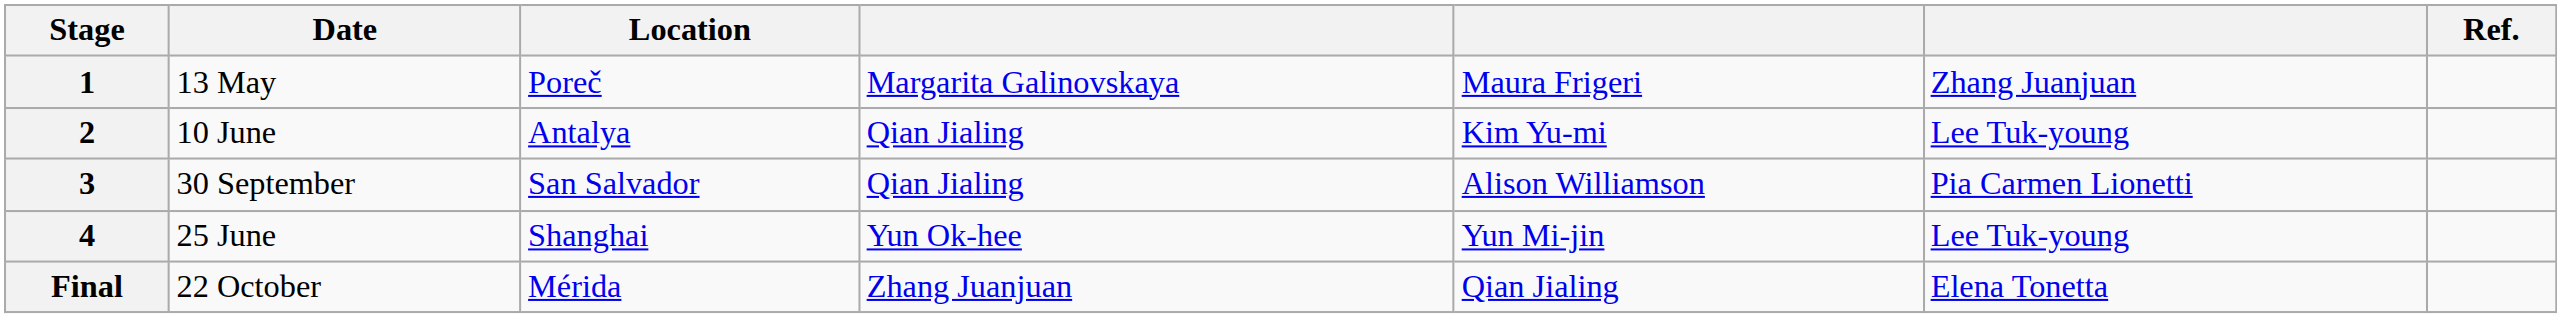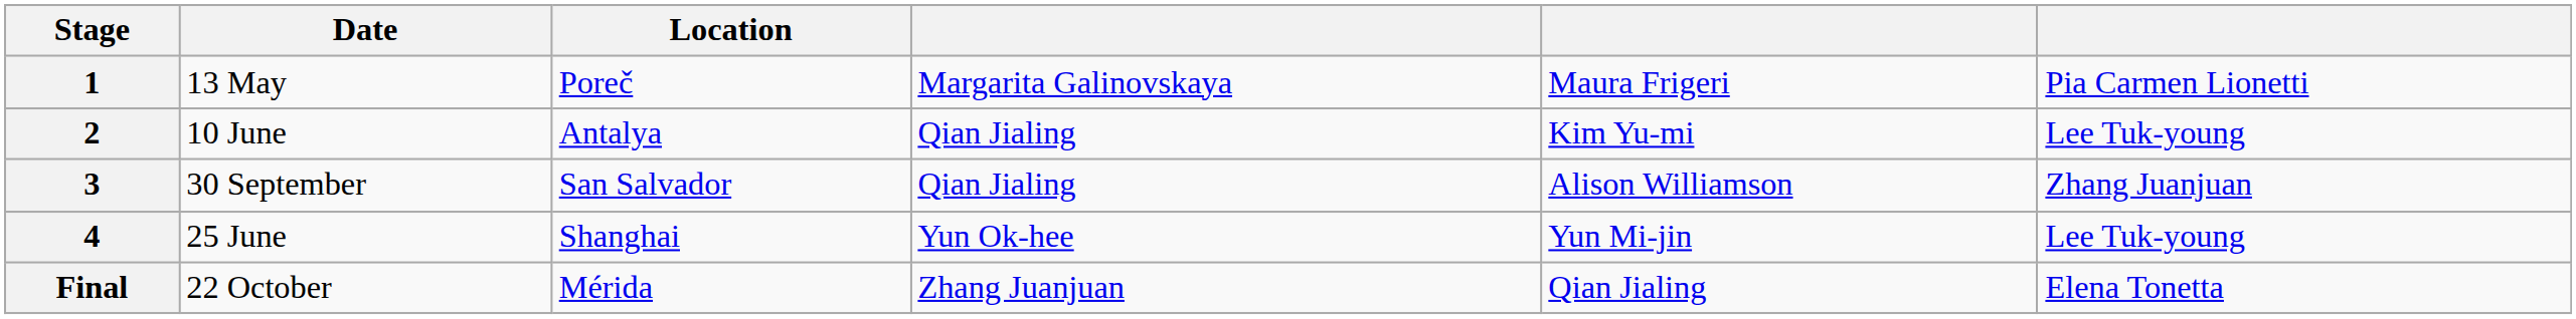 <table class="wikitable" style="width:100%">
 <tr>
 <th>Stage</th>
 <th>Date</th>
 <th>Location</th>
 <th></th>
 <th></th>
 <th></th>
-<th>Ref.</th>
 </tr>
 <tr>
 <th>1</th>
 <td>13 May</td>
 <td> <a href='#'>Poreč</a></td>
 <td> <a href='#'>Margarita Galinovskaya</a></td>
 <td> <a href='#'>Maura Frigeri</a></td>
-<td> <a href='#'>Zhang Juanjuan</a></td>
-<td></td>
+<td> <a href='#'>Pia Carmen Lionetti</a></td>
 </tr>
 <tr>
 <th>2</th>
 <td>10 June</td>
 <td> <a href='#'>Antalya</a></td>
 <td> <a href='#'>Qian Jialing</a></td>
 <td> <a href='#'>Kim Yu-mi</a></td>
 <td> <a href='#'>Lee Tuk-young</a></td>
-<td></td>
 </tr>
 <tr>
 <th>3</th>
 <td>30 September</td>
 <td> <a href='#'>San Salvador</a></td>
 <td> <a href='#'>Qian Jialing</a></td>
 <td> <a href='#'>Alison Williamson</a></td>
-<td> <a href='#'>Pia Carmen Lionetti</a></td>
-<td></td>
+<td> <a href='#'>Zhang Juanjuan</a></td>
 </tr>
 <tr>
 <th>4</th>
 <td>25 June</td>
 <td> <a href='#'>Shanghai</a></td>
 <td> <a href='#'>Yun Ok-hee</a></td>
 <td> <a href='#'>Yun Mi-jin</a></td>
 <td> <a href='#'>Lee Tuk-young</a></td>
-<td></td>
 </tr>
 <tr>
 <th>Final</th>
 <td>22 October</td>
 <td> <a href='#'>Mérida</a></td>
 <td> <a href='#'>Zhang Juanjuan</a></td>
 <td> <a href='#'>Qian Jialing</a></td>
 <td> <a href='#'>Elena Tonetta</a></td>
-<td></td>
 </tr>
 </table>
